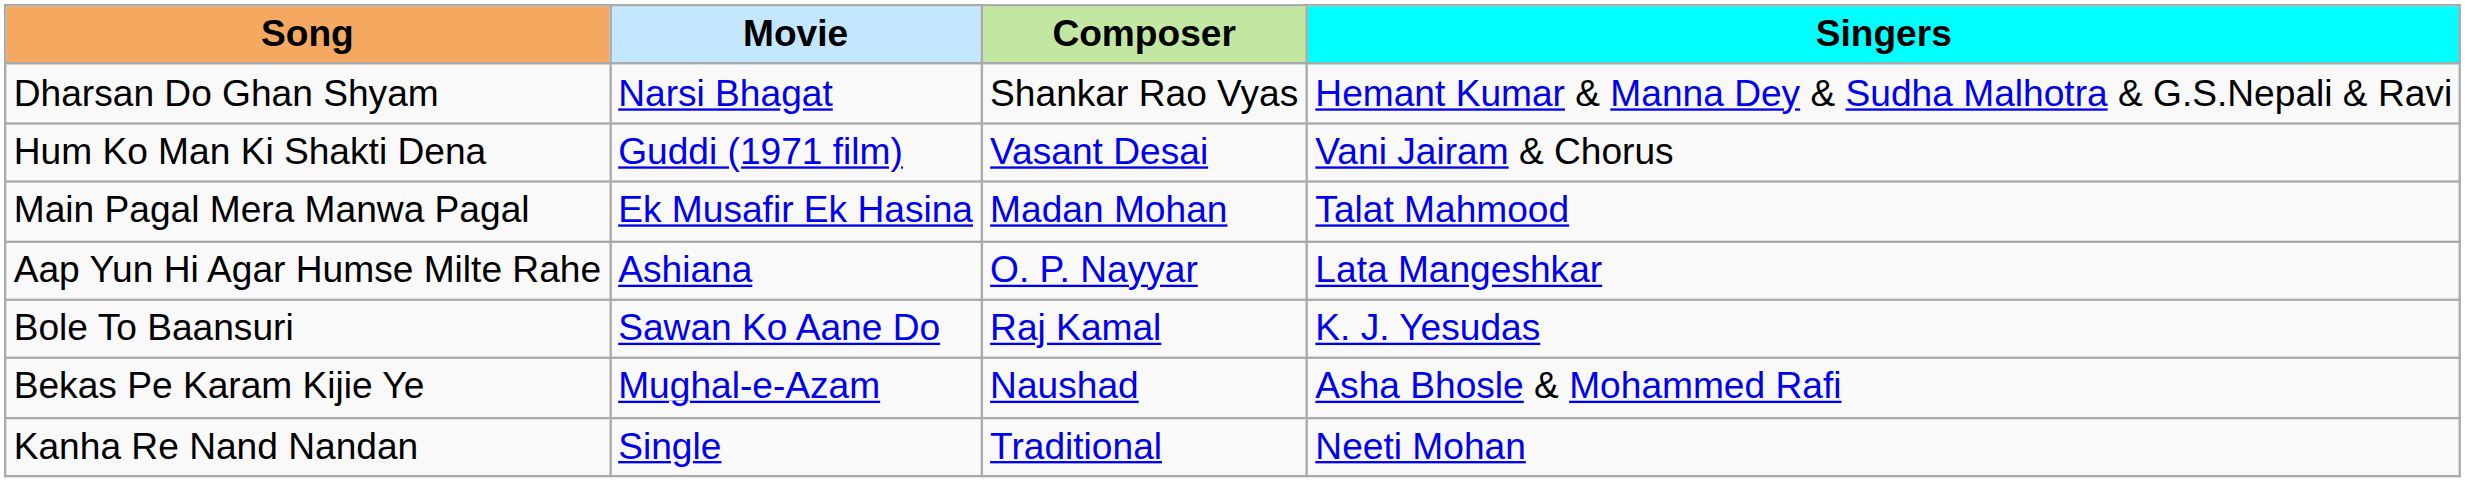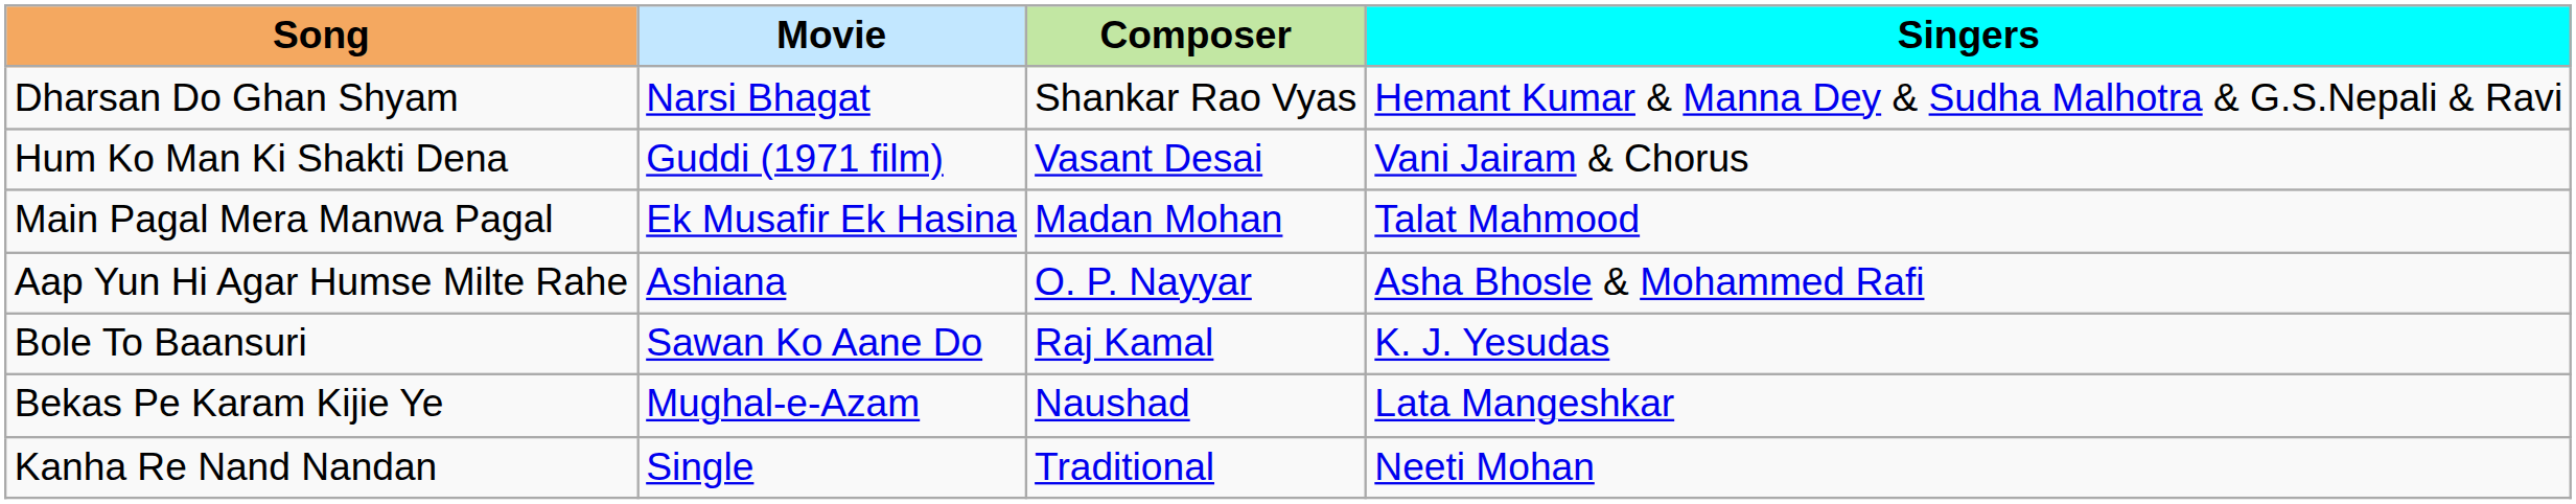 <table class="wikitable sortable">
 <tr>
 <th style="background:#f4a860">Song</th>
 <th style="background:#c2e7ff">Movie</th>
 <th style="background:#c2e7a3">Composer</th>
 <th style="background:#00ffff">Singers</th>
 </tr>
 <tr>
 <td>Dharsan Do Ghan Shyam</td>
 <td><a href='#'>Narsi Bhagat</a></td>
 <td>Shankar Rao Vyas</td>
 <td><a href='#'>Hemant Kumar</a> & <a href='#'>Manna Dey</a> & <a href='#'>Sudha Malhotra</a> & G.S.Nepali & Ravi</td>
 </tr>
 <tr>
 <td>Hum Ko Man Ki Shakti Dena</td>
 <td><a href='#'>Guddi (1971 film)</a></td>
 <td><a href='#'>Vasant Desai</a></td>
 <td><a href='#'>Vani Jairam</a> & Chorus</td>
 </tr>
 <tr>
 <td>Main Pagal Mera Manwa Pagal</td>
 <td><a href='#'>Ek Musafir Ek Hasina</a></td>
 <td><a href='#'>Madan Mohan</a></td>
 <td><a href='#'>Talat Mahmood</a></td>
 </tr>
 <tr>
 <td>Aap Yun Hi Agar Humse Milte Rahe</td>
 <td><a href='#'>Ashiana</a></td>
 <td><a href='#'>O. P. Nayyar</a></td>
-<td><a href='#'>Lata Mangeshkar</a></td>
+<td><a href='#'>Asha Bhosle</a> & <a href='#'>Mohammed Rafi</a></td>
 </tr>
 <tr>
 <td>Bole To Baansuri</td>
 <td><a href='#'>Sawan Ko Aane Do</a></td>
 <td><a href='#'>Raj Kamal</a></td>
 <td><a href='#'>K. J. Yesudas</a></td>
 </tr>
 <tr>
 <td>Bekas Pe Karam Kijie Ye</td>
 <td><a href='#'>Mughal-e-Azam</a></td>
 <td><a href='#'>Naushad</a></td>
-<td><a href='#'>Asha Bhosle</a> & <a href='#'>Mohammed Rafi</a></td>
+<td><a href='#'>Lata Mangeshkar</a></td>
 </tr>
 <tr>
 <td>Kanha Re Nand Nandan</td>
 <td><a href='#'>Single</a></td>
 <td><a href='#'>Traditional</a></td>
 <td><a href='#'>Neeti Mohan</a></td>
 </tr>
 </table>
